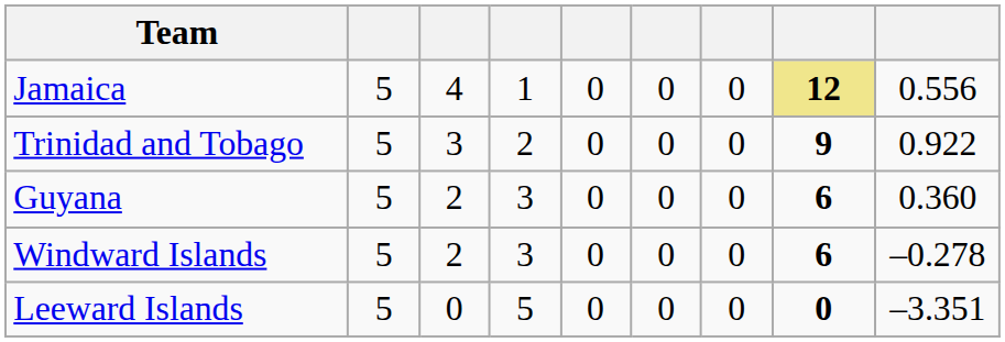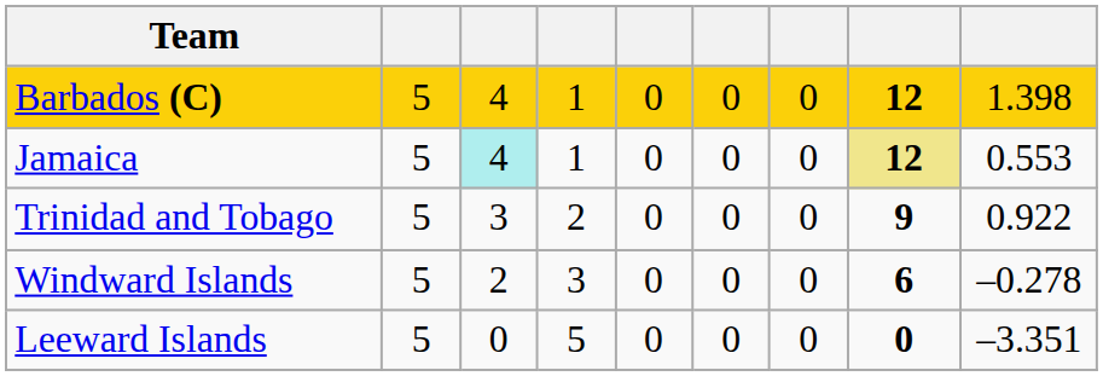 <table class="wikitable" style="text-align:center">
 <tr>
 <th width="150">Team</th>
 <th width="25"></th>
 <th width="25"></th>
 <th width="25"></th>
 <th width="25"></th>
 <th width="25"></th>
 <th width="25"></th>
 <th width="40"></th>
 <th width="50"></th>
 </tr>
-<tr>
-<td style="text-align:left"><a href='#'>Jamaica</a></td>
+<tr style="background:#fbd009">
+<td style="text-align:left"><a href='#'>Barbados</a> <strong>(C)</strong></td>
 <td>5</td>
 <td>4</td>
 <td>1</td>
 <td>0</td>
 <td>0</td>
 <td>0</td>
+<td><strong>12</strong></td>
+<td>1.398</td>
+</tr>
+<tr>
+<td style="text-align:left"><a href='#'>Jamaica</a></td>
+<td>5</td>
+<td style="background: paleturquoise;">4</td>
+<td>1</td>
+<td>0</td>
+<td>0</td>
+<td>0</td>
 <td style="background: khaki;"><strong>12</strong></td>
-<td>0.556</td>
+<td>0.553</td>
 </tr>
 <tr>
 <td style="text-align:left"><a href='#'>Trinidad and Tobago</a></td>
 <td>5</td>
 <td>3</td>
 <td>2</td>
 <td>0</td>
 <td>0</td>
 <td>0</td>
 <td><strong>9</strong></td>
 <td>0.922</td>
-</tr>
-<tr>
-<td style="text-align:left"><a href='#'>Guyana</a></td>
-<td>5</td>
-<td>2</td>
-<td>3</td>
-<td>0</td>
-<td>0</td>
-<td>0</td>
-<td><strong>6</strong></td>
-<td>0.360</td>
 </tr>
 <tr>
 <td style="text-align:left"><a href='#'>Windward Islands</a></td>
 <td>5</td>
 <td>2</td>
 <td>3</td>
 <td>0</td>
 <td>0</td>
 <td>0</td>
 <td><strong>6</strong></td>
 <td>–0.278</td>
 </tr>
 <tr>
 <td style="text-align:left"><a href='#'>Leeward Islands</a></td>
 <td>5</td>
 <td>0</td>
 <td>5</td>
 <td>0</td>
 <td>0</td>
 <td>0</td>
 <td><strong>0</strong></td>
 <td>–3.351</td>
 </tr>
 </table>
